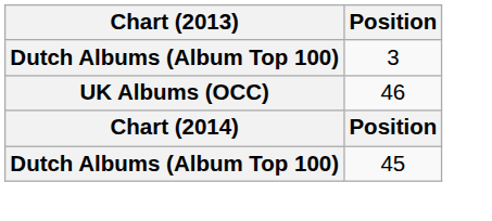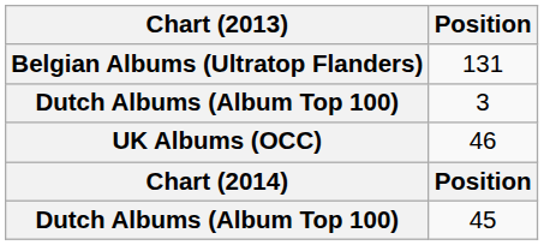 <table class="wikitable plainrowheaders" style="text-align:center">
 <tr>
 <th scope="col">Chart (2013)</th>
 <th scope="col">Position</th>
+</tr>
+<tr>
+<th scope="row">Belgian Albums (Ultratop Flanders)</th>
+<td>131</td>
 </tr>
 <tr>
 <th scope="row">Dutch Albums (Album Top 100)</th>
 <td>3</td>
 </tr>
 <tr>
 <th scope="row">UK Albums (OCC)</th>
 <td>46</td>
 </tr>
 <tr>
 <th scope="col">Chart (2014)</th>
 <th scope="col">Position</th>
 </tr>
 <tr>
 <th scope="row">Dutch Albums (Album Top 100)</th>
 <td>45</td>
 </tr>
 </table>
